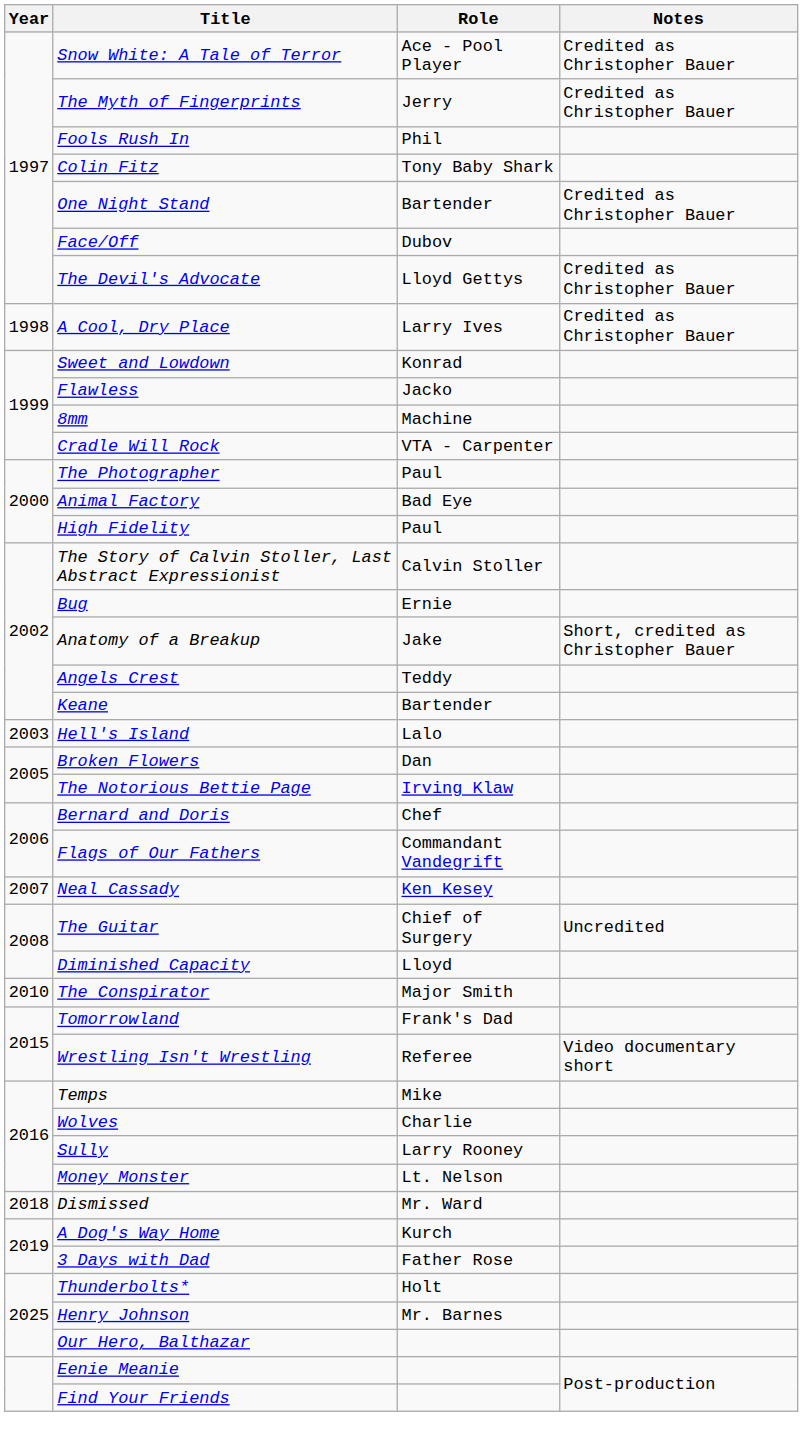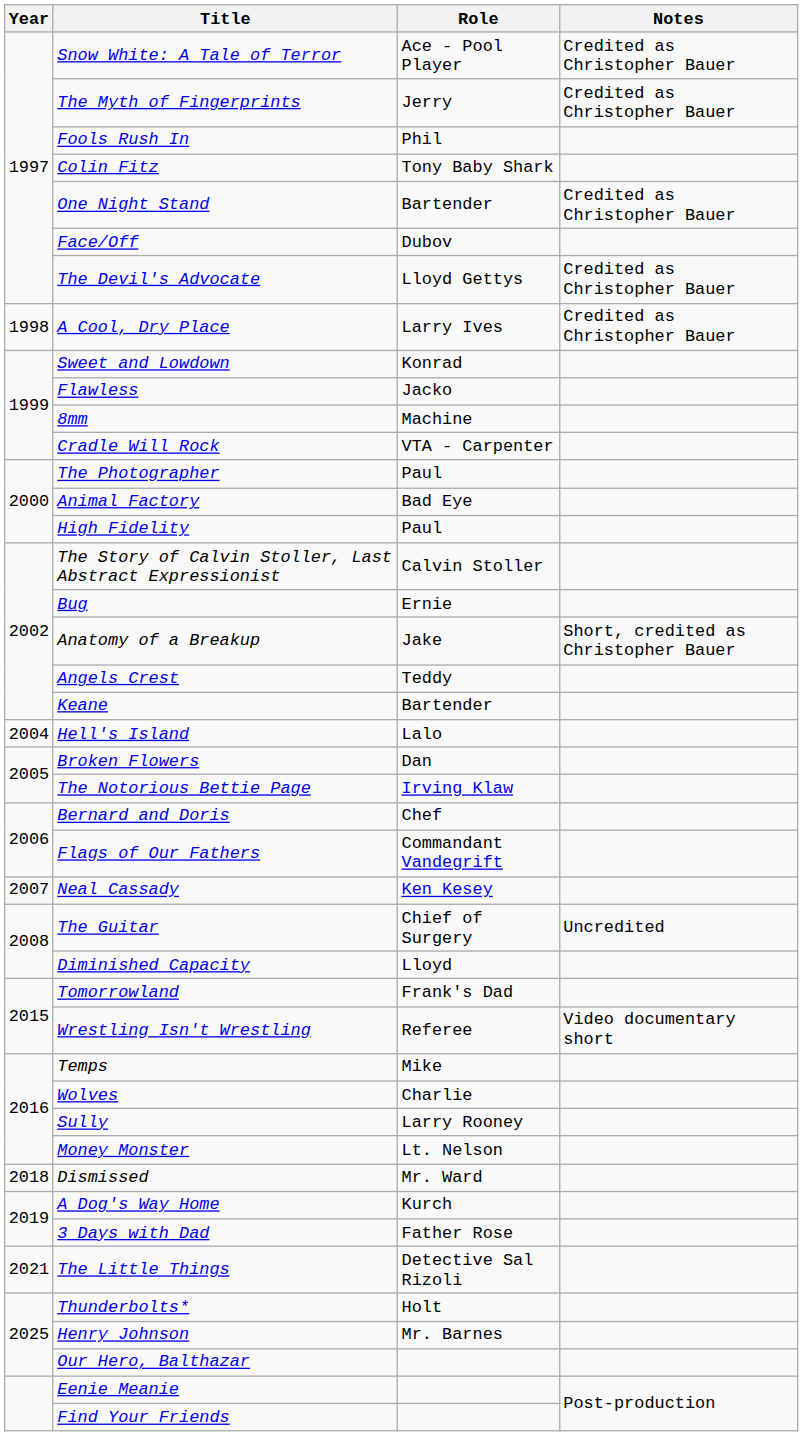 <table class="wikitable sortable">
 <tr>
 <th>Year</th>
 <th>Title</th>
 <th>Role</th>
 <th>Notes</th>
 </tr>
 <tr>
 <td rowspan="7">1997</td>
 <td><em><a href='#'>Snow White: A Tale of Terror</a></em></td>
 <td>Ace - Pool Player</td>
 <td>Credited as Christopher Bauer</td>
 </tr>
 <tr>
 <td><em><a href='#'>The Myth of Fingerprints</a></em></td>
 <td>Jerry</td>
 <td>Credited as Christopher Bauer</td>
 </tr>
 <tr>
 <td><em><a href='#'>Fools Rush In</a></em></td>
 <td>Phil</td>
 <td></td>
 </tr>
 <tr>
 <td><em><a href='#'>Colin Fitz</a></em></td>
 <td>Tony Baby Shark</td>
 <td></td>
 </tr>
 <tr>
 <td><em><a href='#'>One Night Stand</a></em></td>
 <td>Bartender</td>
 <td>Credited as Christopher Bauer</td>
 </tr>
 <tr>
 <td><em><a href='#'>Face/Off</a></em></td>
 <td>Dubov</td>
 <td></td>
 </tr>
 <tr>
 <td><em><a href='#'>The Devil's Advocate</a></em></td>
 <td>Lloyd Gettys</td>
 <td>Credited as Christopher Bauer</td>
 </tr>
 <tr>
 <td>1998</td>
 <td><em><a href='#'>A Cool, Dry Place</a></em></td>
 <td>Larry Ives</td>
 <td>Credited as Christopher Bauer</td>
 </tr>
 <tr>
 <td rowspan="4">1999</td>
 <td><em><a href='#'>Sweet and Lowdown</a></em></td>
 <td>Konrad</td>
 <td></td>
 </tr>
 <tr>
 <td><em><a href='#'>Flawless</a></em></td>
 <td>Jacko</td>
 <td></td>
 </tr>
 <tr>
 <td><em><a href='#'>8mm</a></em></td>
 <td>Machine</td>
 <td></td>
 </tr>
 <tr>
 <td><em><a href='#'>Cradle Will Rock</a></em></td>
 <td>VTA - Carpenter</td>
 <td></td>
 </tr>
 <tr>
 <td rowspan="3">2000</td>
 <td><em><a href='#'>The Photographer</a></em></td>
 <td>Paul</td>
 <td></td>
 </tr>
 <tr>
 <td><em><a href='#'>Animal Factory</a></em></td>
 <td>Bad Eye</td>
 <td></td>
 </tr>
 <tr>
 <td><em><a href='#'>High Fidelity</a></em></td>
 <td>Paul</td>
 <td></td>
 </tr>
 <tr>
 <td rowspan="5">2002</td>
 <td><em>The Story of Calvin Stoller, Last Abstract Expressionist</em></td>
 <td>Calvin Stoller</td>
 <td></td>
 </tr>
 <tr>
 <td><em><a href='#'>Bug</a></em></td>
 <td>Ernie</td>
 <td></td>
 </tr>
 <tr>
 <td><em>Anatomy of a Breakup</em></td>
 <td>Jake</td>
 <td>Short, credited as Christopher Bauer</td>
 </tr>
 <tr>
 <td><em><a href='#'>Angels Crest</a></em></td>
 <td>Teddy</td>
 <td></td>
 </tr>
 <tr>
 <td><em><a href='#'>Keane</a></em></td>
 <td>Bartender</td>
 <td></td>
 </tr>
 <tr>
-<td>2003</td>
+<td>2004</td>
 <td><em><a href='#'>Hell's Island</a></em></td>
 <td>Lalo</td>
 <td></td>
 </tr>
 <tr>
 <td rowspan="2">2005</td>
 <td><em><a href='#'>Broken Flowers</a></em></td>
 <td>Dan</td>
 <td></td>
 </tr>
 <tr>
 <td><em><a href='#'>The Notorious Bettie Page</a></em></td>
 <td><a href='#'>Irving Klaw</a></td>
 <td></td>
 </tr>
 <tr>
 <td rowspan="2">2006</td>
 <td><em><a href='#'>Bernard and Doris</a></em></td>
 <td>Chef</td>
 <td></td>
 </tr>
 <tr>
 <td><em><a href='#'>Flags of Our Fathers</a></em></td>
 <td>Commandant <a href='#'>Vandegrift</a></td>
 <td></td>
 </tr>
 <tr>
 <td>2007</td>
 <td><em><a href='#'>Neal Cassady</a></em></td>
 <td><a href='#'>Ken Kesey</a></td>
 <td></td>
 </tr>
 <tr>
 <td rowspan="2">2008</td>
 <td><em><a href='#'>The Guitar</a></em></td>
 <td>Chief of Surgery</td>
 <td>Uncredited</td>
 </tr>
 <tr>
 <td><em><a href='#'>Diminished Capacity</a></em></td>
 <td>Lloyd</td>
-<td></td>
-</tr>
-<tr>
-<td>2010</td>
-<td><em><a href='#'>The Conspirator</a></em></td>
-<td>Major Smith</td>
 <td></td>
 </tr>
 <tr>
 <td rowspan="2">2015</td>
 <td><em><a href='#'>Tomorrowland</a></em></td>
 <td>Frank's Dad</td>
 <td></td>
 </tr>
 <tr>
 <td><em><a href='#'>Wrestling Isn't Wrestling</a></em></td>
 <td>Referee</td>
 <td>Video documentary short</td>
 </tr>
 <tr>
 <td rowspan="4">2016</td>
 <td><em>Temps</em></td>
 <td>Mike</td>
 <td></td>
 </tr>
 <tr>
 <td><em><a href='#'>Wolves</a></em></td>
 <td>Charlie</td>
 <td></td>
 </tr>
 <tr>
 <td><em><a href='#'>Sully</a></em></td>
 <td>Larry Rooney</td>
 <td></td>
 </tr>
 <tr>
 <td><em><a href='#'>Money Monster</a></em></td>
 <td>Lt. Nelson</td>
 <td></td>
 </tr>
 <tr>
 <td>2018</td>
 <td><em>Dismissed</em></td>
 <td>Mr. Ward</td>
 <td></td>
 </tr>
 <tr>
 <td rowspan="2">2019</td>
 <td><em><a href='#'>A Dog's Way Home</a></em></td>
 <td>Kurch</td>
 <td></td>
 </tr>
 <tr>
 <td><em><a href='#'>3 Days with Dad</a></em></td>
 <td>Father Rose</td>
 <td></td>
 </tr>
 <tr>
+<td>2021</td>
+<td><em><a href='#'>The Little Things</a></em></td>
+<td>Detective Sal Rizoli</td>
+<td></td>
+</tr>
+<tr>
 <td rowspan="3">2025</td>
 <td><em><a href='#'>Thunderbolts*</a></em></td>
 <td>Holt</td>
 <td></td>
 </tr>
 <tr>
 <td><em><a href='#'>Henry Johnson</a></em></td>
 <td>Mr. Barnes</td>
 <td></td>
 </tr>
 <tr>
 <td><em><a href='#'>Our Hero, Balthazar</a></em></td>
 <td></td>
 <td></td>
 </tr>
 <tr>
 <td rowspan="2"></td>
 <td><em><a href='#'>Eenie Meanie</a></em></td>
 <td></td>
 <td rowspan="2">Post-production</td>
 </tr>
 <tr>
 <td><em><a href='#'>Find Your Friends</a></em></td>
 <td></td>
 </tr>
 </table>
